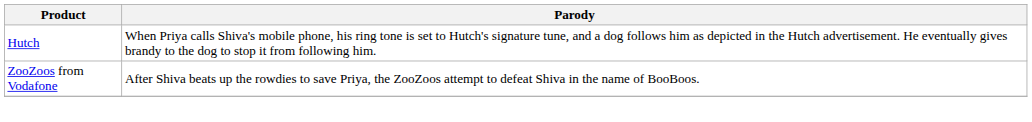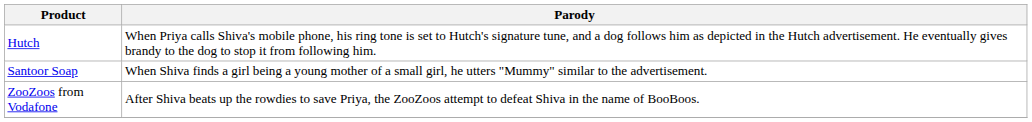 <table class="wikitable" style="background:#ffffff;">
 <tr>
 <th>Product</th>
 <th>Parody</th>
 </tr>
 <tr>
 <td><a href='#'>Hutch</a></td>
 <td>When Priya calls Shiva's mobile phone, his ring tone is set to Hutch's signature tune, and a dog follows him as depicted in the Hutch advertisement. He eventually gives brandy to the dog to stop it from following him.</td>
 </tr>
 <tr>
+<td><a href='#'>Santoor Soap</a></td>
+<td>When Shiva finds a girl being a young mother of a small girl, he utters "Mummy" similar to the advertisement.</td>
+</tr>
+<tr>
 <td><a href='#'>ZooZoos</a> from <a href='#'>Vodafone</a></td>
 <td>After Shiva beats up the rowdies to save Priya, the ZooZoos attempt to defeat Shiva in the name of BooBoos.</td>
 </tr>
 <tr>
 </tr>
 </table>
